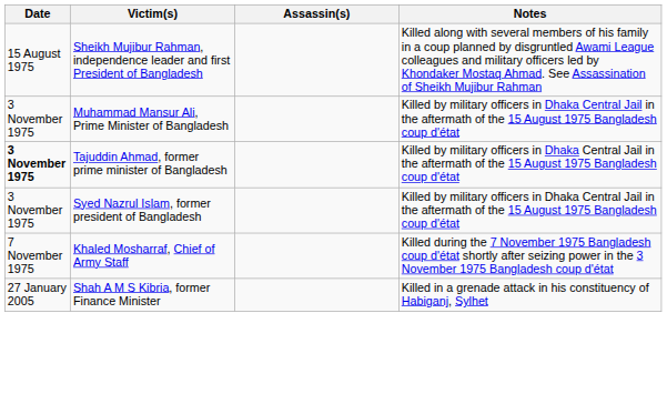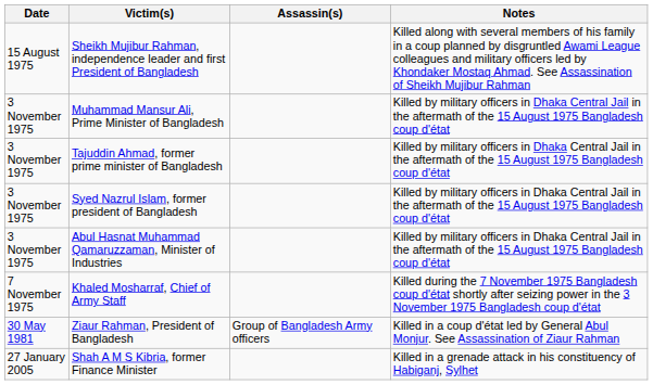 <table class="wikitable"  style="width:100%">
 <tr>
 <th style="width:10%">Date</th>
 <th style="width:25%">Victim(s)</th>
 <th style="width:25%">Assassin(s)</th>
 <th style="width:40%">Notes</th>
 </tr>
 <tr>
 <td>15 August 1975</td>
 <td><a href='#'>Sheikh Mujibur Rahman</a>, independence leader and first <a href='#'>President of Bangladesh</a></td>
 <td></td>
 <td>Killed along with several members of his family in a coup planned by disgruntled <a href='#'>Awami League</a> colleagues and military officers led by <a href='#'>Khondaker Mostaq Ahmad</a>. See <a href='#'>Assassination of Sheikh Mujibur Rahman</a></td>
 </tr>
 <tr>
 <td>3 November 1975</td>
 <td><a href='#'>Muhammad Mansur Ali</a>, Prime Minister of Bangladesh</td>
 <td></td>
 <td>Killed by military officers in <a href='#'>Dhaka Central Jail</a> in the aftermath of the <a href='#'>15 August 1975 Bangladesh coup d'état</a></td>
 </tr>
 <tr>
-<td><strong>3 November 1975</strong></td>
+<td>3 November 1975</td>
 <td><a href='#'>Tajuddin Ahmad</a>, former prime minister of Bangladesh</td>
 <td></td>
 <td>Killed by military officers in <a href='#'>Dhaka</a> Central Jail in the aftermath of the <a href='#'>15 August 1975 Bangladesh coup d'état</a></td>
 </tr>
 <tr>
 <td>3 November 1975</td>
 <td><a href='#'>Syed Nazrul Islam</a>, former president of Bangladesh</td>
 <td></td>
 <td>Killed by military officers in Dhaka Central Jail in the aftermath of the <a href='#'>15 August 1975 Bangladesh coup d'état</a></td>
 </tr>
 <tr>
+<td>3 November 1975</td>
+<td><a href='#'>Abul Hasnat Muhammad Qamaruzzaman</a>, Minister of Industries</td>
+<td></td>
+<td>Killed by military officers in Dhaka Central Jail in the aftermath of the <a href='#'>15 August 1975 Bangladesh coup d'état</a></td>
+</tr>
+<tr>
 <td>7 November 1975</td>
 <td><a href='#'>Khaled Mosharraf</a>, <a href='#'>Chief of Army Staff</a></td>
 <td></td>
 <td>Killed during the <a href='#'>7 November 1975 Bangladesh coup d'état</a> shortly after seizing power in the <a href='#'>3 November 1975 Bangladesh coup d'état</a></td>
+</tr>
+<tr>
+<td><a href='#'>30 May 1981</a></td>
+<td><a href='#'>Ziaur Rahman</a>, President of Bangladesh</td>
+<td>Group of <a href='#'>Bangladesh Army</a> officers</td>
+<td>Killed in a coup d'état led by General <a href='#'>Abul Monjur</a>. See <a href='#'>Assassination of Ziaur Rahman</a></td>
 </tr>
 <tr>
 <td>27 January 2005</td>
 <td><a href='#'>Shah A M S Kibria</a>, former Finance Minister</td>
 <td></td>
 <td>Killed in a grenade attack in his constituency of <a href='#'>Habiganj</a>, <a href='#'>Sylhet</a></td>
 </tr>
 </table>
